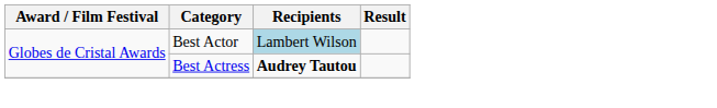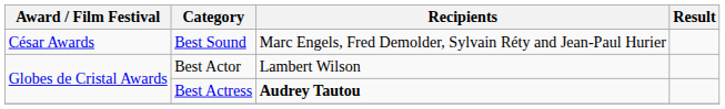 <table class="wikitable plainrowheaders sortable">
 <tr>
 <th scope="col">Award / Film Festival</th>
 <th scope="col">Category</th>
 <th scope="col">Recipients</th>
 <th scope="col">Result</th>
 </tr>
 <tr>
+<td><a href='#'>César Awards</a></td>
+<td><a href='#'>Best Sound</a></td>
+<td>Marc Engels, Fred Demolder, Sylvain Réty and Jean-Paul Hurier</td>
+<td></td>
+</tr>
+<tr>
 <td rowspan=2><a href='#'>Globes de Cristal Awards</a></td>
 <td>Best Actor</td>
-<td style="background: lightblue;">Lambert Wilson</td>
+<td>Lambert Wilson</td>
 <td></td>
 </tr>
 <tr>
 <td><a href='#'>Best Actress</a></td>
 <td><strong>Audrey Tautou</strong></td>
 <td></td>
 </tr>
 <tr>
 </tr>
 </table>
